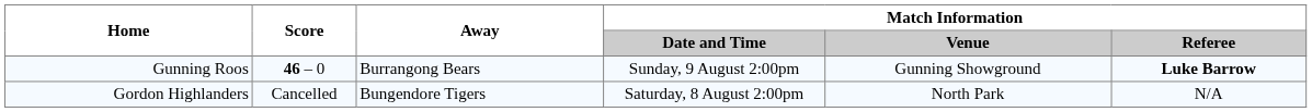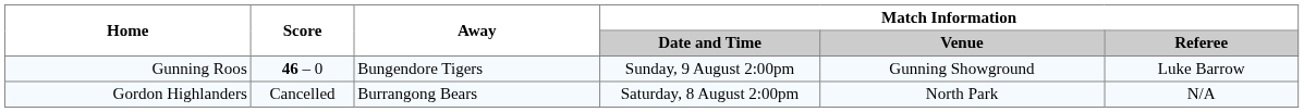 <table width="100%" cellspacing="0" cellpadding="3" border="1" style="border-collapse:collapse;  text-align:center;">
 <tr>
 <th rowspan="2" width="19%">Home</th>
 <th rowspan="2" width="8%">Score</th>
 <th rowspan="2" width="19%">Away</th>
 <th colspan="3">Match Information</th>
 </tr>
 <tr bgcolor="#CCCCCC">
 <th width="17%">Date and Time</th>
 <th width="22%">Venue</th>
 <th width="50%">Referee</th>
 </tr>
 <tr style="text-align:center; background:#f5faff;">
 <td align="right">Gunning Roos </td>
 <td align="center"><strong>46</strong> – 0</td>
-<td align="left"> Burrangong Bears</td>
+<td align="left"> Bungendore Tigers</td>
 <td>Sunday, 9 August 2:00pm</td>
 <td>Gunning Showground</td>
-<td><strong>Luke Barrow</strong></td>
+<td>Luke Barrow</td>
 </tr>
 <tr style="text-align:center; background:#f5faff;">
 <td align="right">Gordon Highlanders </td>
 <td align="center">Cancelled</td>
-<td align="left"> Bungendore Tigers</td>
+<td align="left"> Burrangong Bears</td>
 <td>Saturday, 8 August 2:00pm</td>
 <td>North Park</td>
 <td>N/A</td>
 </tr>
 </table>
